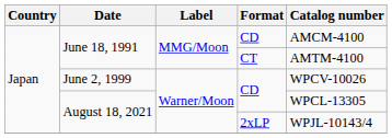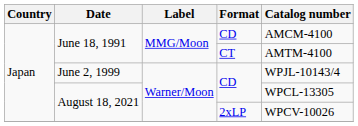 <table class="wikitable">
 <tr>
 <th>Country</th>
 <th>Date</th>
 <th>Label</th>
 <th>Format</th>
 <th>Catalog number</th>
 </tr>
 <tr>
 <td rowspan="5">Japan</td>
 <td rowspan="2">June 18, 1991</td>
 <td rowspan="2"><a href='#'>MMG/Moon</a></td>
 <td><a href='#'>CD</a></td>
 <td>AMCM-4100</td>
 </tr>
 <tr>
 <td><a href='#'>CT</a></td>
 <td>AMTM-4100</td>
 </tr>
 <tr>
 <td>June 2, 1999</td>
 <td rowspan="3"><a href='#'>Warner/Moon</a></td>
 <td rowspan="2"><a href='#'>CD</a></td>
-<td>WPCV-10026</td>
+<td>WPJL-10143/4</td>
 </tr>
 <tr>
 <td rowspan="2">August 18, 2021</td>
 <td>WPCL-13305</td>
 </tr>
 <tr>
 <td><a href='#'>2xLP</a></td>
-<td>WPJL-10143/4</td>
+<td>WPCV-10026</td>
 </tr>
 <tr>
 </tr>
 </table>
